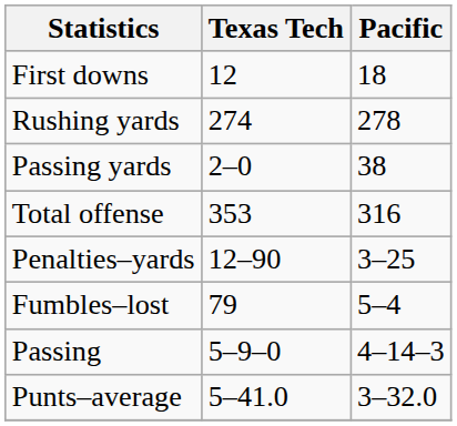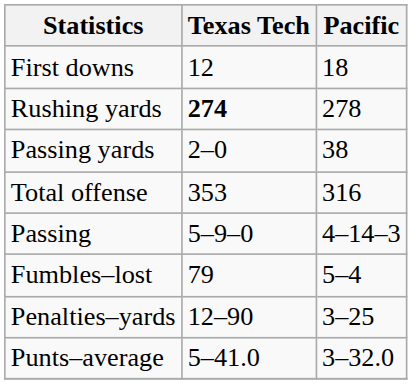 <table class="wikitable">
 <tr>
 <th>Statistics</th>
 <th>Texas Tech</th>
 <th>Pacific</th>
 </tr>
 <tr>
 <td>First downs</td>
 <td>12</td>
 <td>18</td>
 </tr>
 <tr>
 <td>Rushing yards</td>
-<td>274</td>
+<td><strong>274</strong></td>
 <td>278</td>
 </tr>
 <tr>
 <td>Passing yards</td>
 <td>2–0</td>
 <td>38</td>
 </tr>
 <tr>
 <td>Total offense</td>
 <td>353</td>
 <td>316</td>
 </tr>
 <tr>
-<td>Penalties–yards</td>
-<td>12–90</td>
-<td>3–25</td>
+<td>Passing</td>
+<td>5–9–0</td>
+<td>4–14–3</td>
 </tr>
 <tr>
 <td>Fumbles–lost</td>
 <td>79</td>
 <td>5–4</td>
 </tr>
 <tr>
-<td>Passing</td>
-<td>5–9–0</td>
-<td>4–14–3</td>
+<td>Penalties–yards</td>
+<td>12–90</td>
+<td>3–25</td>
 </tr>
 <tr>
 <td>Punts–average</td>
 <td>5–41.0</td>
 <td>3–32.0</td>
 </tr>
 <tr>
 </tr>
 </table>
